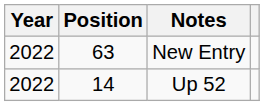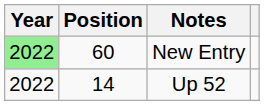 <table class="wikitable plainrowheaders" style="text-align:center;">
 <tr>
 <th>Year</th>
 <th>Position</th>
 <th>Notes</th>
 <th></th>
 </tr>
 <tr>
-<td>2022</td>
-<td>63</td>
+<td style="background: lightgreen;">2022</td>
+<td>60</td>
 <td>New Entry</td>
 <td></td>
 </tr>
 <tr>
 <td>2022</td>
 <td>14</td>
 <td>Up 52</td>
 <td></td>
 </tr>
 </table>
